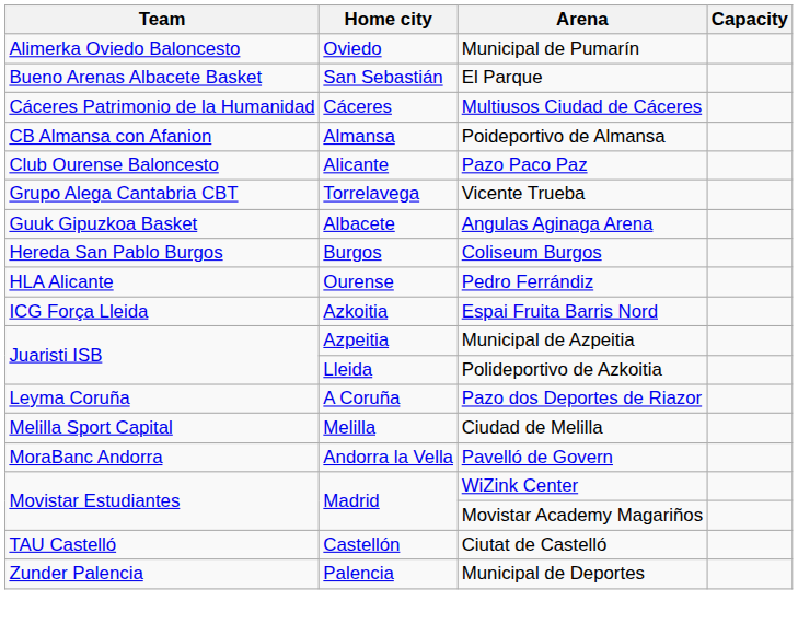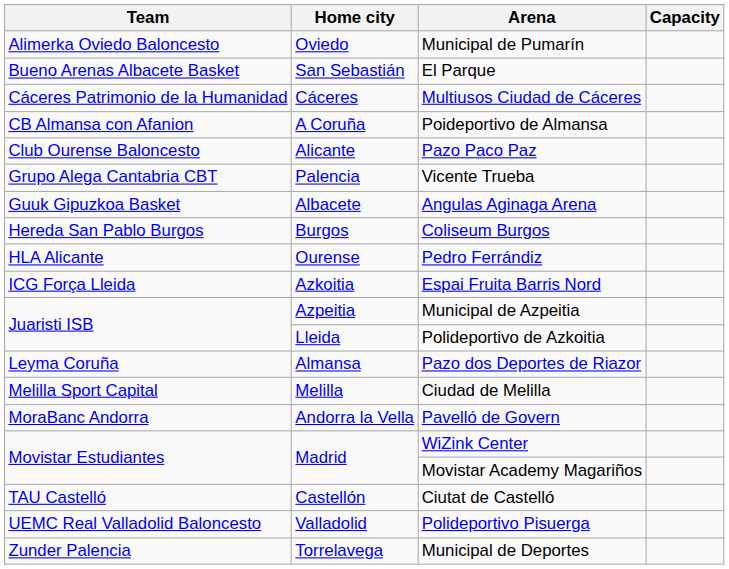 <table class="wikitable sortable">
 <tr>
 <th>Team</th>
 <th>Home city</th>
 <th>Arena</th>
 <th>Capacity</th>
 </tr>
 <tr>
 <td><a href='#'>Alimerka Oviedo Baloncesto</a></td>
 <td><a href='#'>Oviedo</a></td>
 <td>Municipal de Pumarín</td>
 <td style="text-align:center"></td>
 </tr>
 <tr>
 <td><a href='#'>Bueno Arenas Albacete Basket</a></td>
 <td><a href='#'>San Sebastián</a></td>
 <td>El Parque</td>
 <td style="text-align:center"></td>
 </tr>
 <tr>
 <td><a href='#'>Cáceres Patrimonio de la Humanidad</a></td>
 <td><a href='#'>Cáceres</a></td>
 <td><a href='#'>Multiusos Ciudad de Cáceres</a></td>
 <td style="text-align:center"></td>
 </tr>
 <tr>
 <td><a href='#'>CB Almansa con Afanion</a></td>
-<td><a href='#'>Almansa</a></td>
+<td><a href='#'>A Coruña</a></td>
 <td>Poideportivo de Almansa</td>
 <td style="text-align:center"></td>
 </tr>
 <tr>
 <td><a href='#'>Club Ourense Baloncesto</a></td>
 <td><a href='#'>Alicante</a></td>
 <td><a href='#'>Pazo Paco Paz</a></td>
 <td style="text-align:center"></td>
 </tr>
 <tr>
 <td><a href='#'>Grupo Alega Cantabria CBT</a></td>
-<td><a href='#'>Torrelavega</a></td>
+<td><a href='#'>Palencia</a></td>
 <td>Vicente Trueba</td>
 <td style="text-align:center"></td>
 </tr>
 <tr>
 <td><a href='#'>Guuk Gipuzkoa Basket</a></td>
 <td><a href='#'>Albacete</a></td>
 <td><a href='#'>Angulas Aginaga Arena</a></td>
 <td style="text-align:center"></td>
 </tr>
 <tr>
 <td><a href='#'>Hereda San Pablo Burgos</a></td>
 <td><a href='#'>Burgos</a></td>
 <td><a href='#'>Coliseum Burgos</a></td>
 <td style="text-align:center"></td>
 </tr>
 <tr>
 <td><a href='#'>HLA Alicante</a></td>
 <td><a href='#'>Ourense</a></td>
 <td><a href='#'>Pedro Ferrándiz</a></td>
 <td style="text-align:center"></td>
 </tr>
 <tr>
 <td><a href='#'>ICG Força Lleida</a></td>
 <td><a href='#'>Azkoitia</a></td>
 <td><a href='#'>Espai Fruita Barris Nord</a></td>
 <td style="text-align:center"></td>
 </tr>
 <tr>
 <td rowspan="2"><a href='#'>Juaristi ISB</a></td>
 <td><a href='#'>Azpeitia</a></td>
 <td>Municipal de Azpeitia</td>
 <td style="text-align:center"></td>
 </tr>
 <tr>
 <td><a href='#'>Lleida</a></td>
 <td>Polideportivo de Azkoitia</td>
 <td style="text-align:center"></td>
 </tr>
 <tr>
 <td><a href='#'>Leyma Coruña</a></td>
-<td><a href='#'>A Coruña</a></td>
+<td><a href='#'>Almansa</a></td>
 <td><a href='#'>Pazo dos Deportes de Riazor</a></td>
 <td style="text-align:center"></td>
 </tr>
 <tr>
 <td><a href='#'>Melilla Sport Capital</a></td>
 <td><a href='#'>Melilla</a></td>
 <td>Ciudad de Melilla</td>
 <td style="text-align:center"></td>
 </tr>
 <tr>
 <td><a href='#'>MoraBanc Andorra</a></td>
 <td><a href='#'>Andorra la Vella</a></td>
 <td><a href='#'>Pavelló de Govern</a></td>
 <td style="text-align:center"></td>
 </tr>
 <tr>
 <td rowspan="2"><a href='#'>Movistar Estudiantes</a></td>
 <td rowspan="2"><a href='#'>Madrid</a></td>
 <td><a href='#'>WiZink Center</a></td>
 <td style="text-align:center"></td>
 </tr>
 <tr>
 <td>Movistar Academy Magariños</td>
 <td style="text-align:center"></td>
 </tr>
 <tr>
 <td><a href='#'>TAU Castelló</a></td>
 <td><a href='#'>Castellón</a></td>
 <td>Ciutat de Castelló</td>
 <td style="text-align:center"></td>
 </tr>
 <tr>
+<td><a href='#'>UEMC Real Valladolid Baloncesto</a></td>
+<td><a href='#'>Valladolid</a></td>
+<td><a href='#'>Polideportivo Pisuerga</a></td>
+<td style="text-align:center"></td>
+</tr>
+<tr>
 <td><a href='#'>Zunder Palencia</a></td>
-<td><a href='#'>Palencia</a></td>
+<td><a href='#'>Torrelavega</a></td>
 <td>Municipal de Deportes</td>
 <td style="text-align:center"></td>
 </tr>
 </table>
